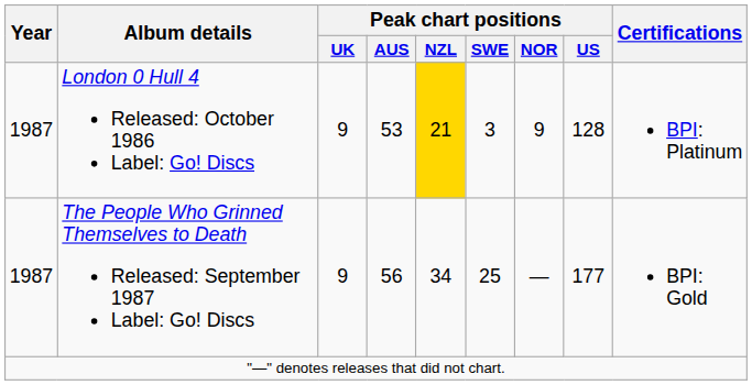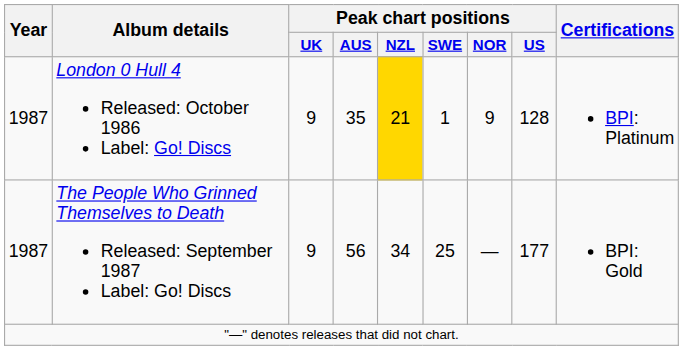 <table class="wikitable" style="text-align:left;">
 <tr>
 <th rowspan="2">Year</th>
 <th rowspan="2" style="width:210px;">Album details</th>
 <th colspan="6">Peak chart positions</th>
 <th rowspan="2"><a href='#'>Certifications</a></th>
 </tr>
 <tr>
 <th style="width:2.5em;font-size:85%"><a href='#'>UK</a><br></th>
 <th style="width:2.5em;font-size:85%"><a href='#'>AUS</a><br></th>
 <th style="width:2.5em;font-size:85%"><a href='#'>NZL</a><br></th>
 <th style="width:2.5em;font-size:85%"><a href='#'>SWE</a><br></th>
 <th style="width:2.5em;font-size:85%"><a href='#'>NOR</a><br></th>
 <th style="width:2.5em;font-size:85%"><a href='#'>US</a><br></th>
 </tr>
 <tr>
 <td>1987</td>
 <td><em><a href='#'>London 0 Hull 4</a></em><br><ul><li>Released: October 1986</li><li>Label: <a href='#'>Go! Discs</a></li></ul></td>
 <td style="text-align:center;">9</td>
-<td style="text-align:center;">53</td>
+<td style="text-align:center;">35</td>
 <td style="background: gold; text-align:center;">21</td>
-<td style="text-align:center;">3</td>
+<td style="text-align:center;">1</td>
 <td style="text-align:center;">9</td>
 <td style="text-align:center;">128</td>
 <td><br><ul><li><a href='#'>BPI</a>: Platinum</li></ul></td>
 </tr>
 <tr>
 <td>1987</td>
 <td><em><a href='#'>The People Who Grinned Themselves to Death</a></em><br><ul><li>Released: September 1987</li><li>Label: Go! Discs</li></ul></td>
 <td style="text-align:center;">9</td>
 <td style="text-align:center;">56</td>
 <td style="text-align:center;">34</td>
 <td style="text-align:center;">25</td>
 <td style="text-align:center;">—</td>
 <td style="text-align:center;">177</td>
 <td><br><ul><li>BPI: Gold</li></ul></td>
 </tr>
 <tr>
 <td colspan="9" style="text-align:center; font-size:9pt;">"—" denotes releases that did not chart.</td>
 </tr>
 </table>
